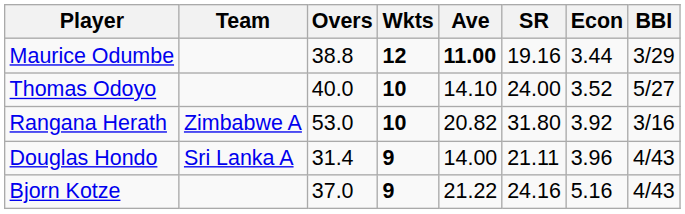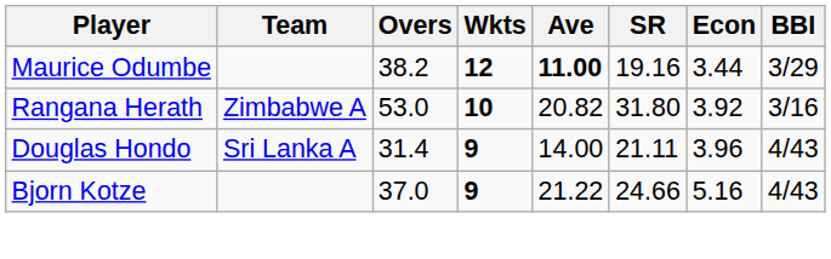 <table class="wikitable sortable">
 <tr>
 <th>Player</th>
 <th>Team</th>
 <th>Overs</th>
 <th>Wkts</th>
 <th>Ave</th>
 <th>SR</th>
 <th>Econ</th>
 <th>BBI</th>
 </tr>
 <tr>
 <td><a href='#'>Maurice Odumbe</a></td>
 <td></td>
-<td>38.8</td>
+<td>38.2</td>
 <td><strong>12</strong></td>
 <td><strong>11.00</strong></td>
 <td>19.16</td>
 <td>3.44</td>
 <td>3/29</td>
-</tr>
-<tr>
-<td><a href='#'>Thomas Odoyo</a></td>
-<td></td>
-<td>40.0</td>
-<td><strong>10</strong></td>
-<td>14.10</td>
-<td>24.00</td>
-<td>3.52</td>
-<td>5/27</td>
 </tr>
 <tr>
 <td><a href='#'>Rangana Herath</a></td>
 <td> <a href='#'>Zimbabwe A</a></td>
 <td>53.0</td>
 <td><strong>10</strong></td>
 <td>20.82</td>
 <td>31.80</td>
 <td>3.92</td>
 <td>3/16</td>
 </tr>
 <tr>
 <td><a href='#'>Douglas Hondo</a></td>
 <td> <a href='#'>Sri Lanka A</a></td>
 <td>31.4</td>
 <td><strong>9</strong></td>
 <td>14.00</td>
 <td>21.11</td>
 <td>3.96</td>
 <td>4/43</td>
 </tr>
 <tr>
 <td><a href='#'>Bjorn Kotze</a></td>
 <td></td>
 <td>37.0</td>
 <td><strong>9</strong></td>
 <td>21.22</td>
-<td>24.16</td>
+<td>24.66</td>
 <td>5.16</td>
 <td>4/43</td>
 </tr>
 </table>
